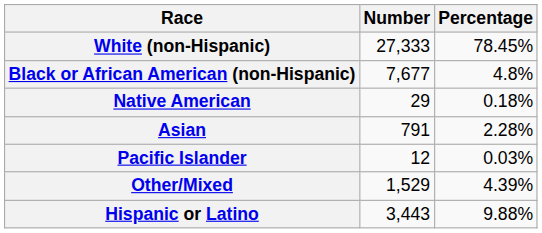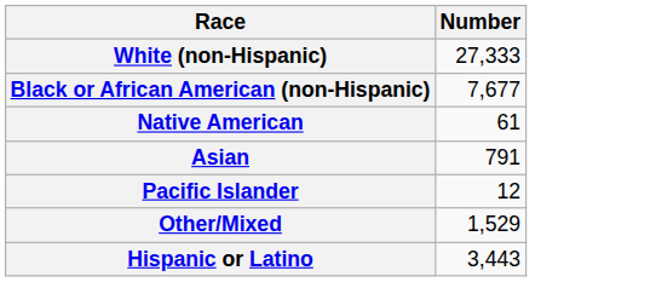 <table class="wikitable" style="text-align:right">
 <tr>
 <th scope="col">Race</th>
 <th scope="col">Number</th>
-<th scope="col">Percentage</th>
 </tr>
 <tr>
 <th scope="row"><a href='#'>White</a> (non-Hispanic)</th>
 <td>27,333</td>
-<td>78.45%</td>
 </tr>
 <tr>
 <th scope="row"><a href='#'>Black or African American</a> (non-Hispanic)</th>
 <td>7,677</td>
-<td>4.8%</td>
 </tr>
 <tr>
 <th scope="row"><a href='#'>Native American</a></th>
-<td>29</td>
-<td>0.18%</td>
+<td>61</td>
 </tr>
 <tr>
 <th scope="row"><a href='#'>Asian</a></th>
 <td>791</td>
-<td>2.28%</td>
 </tr>
 <tr>
 <th scope="row"><a href='#'>Pacific Islander</a></th>
 <td>12</td>
-<td>0.03%</td>
 </tr>
 <tr>
 <th scope="row"><a href='#'>Other/Mixed</a></th>
 <td>1,529</td>
-<td>4.39%</td>
 </tr>
 <tr>
 <th scope="row"><a href='#'>Hispanic</a> or <a href='#'>Latino</a></th>
 <td>3,443</td>
-<td>9.88%</td>
 </tr>
 </table>
